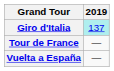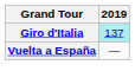 <table class="wikitable plainrowheaders">
 <tr>
 <th>Grand Tour</th>
 <th scope="col">2019</th>
 </tr>
 <tr style="text-align:center;">
 <th scope="row"> <a href='#'>Giro d'Italia</a></th>
 <td style="background: paleturquoise;"><a href='#'>137</a></td>
 </tr>
 <tr style="text-align:center;">
-<th scope="row"> <a href='#'>Tour de France</a></th>
-<td>—</td>
-</tr>
-<tr style="text-align:center;">
 <th scope="row"> <a href='#'>Vuelta a España</a></th>
 <td>—</td>
 </tr>
 </table>
